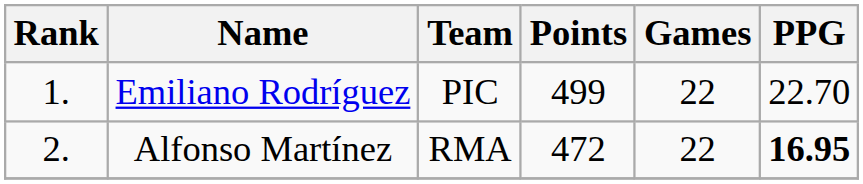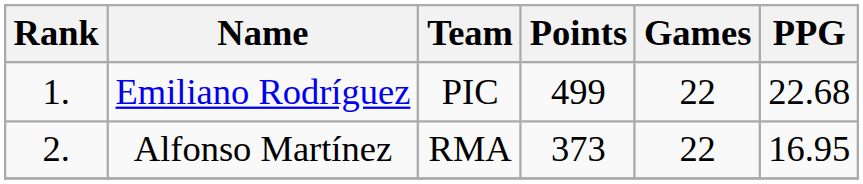 <table class="wikitable" style="text-align: center;">
 <tr>
 <th>Rank</th>
 <th>Name</th>
 <th>Team</th>
 <th>Points</th>
 <th>Games</th>
 <th>PPG</th>
 </tr>
 <tr>
 <td>1.</td>
 <td><a href='#'>Emiliano Rodríguez</a></td>
 <td>PIC</td>
 <td>499</td>
 <td>22</td>
-<td>22.70</td>
+<td>22.68</td>
 </tr>
 <tr>
 <td>2.</td>
 <td>Alfonso Martínez</td>
 <td>RMA</td>
-<td>472</td>
+<td>373</td>
 <td>22</td>
-<td><strong>16.95</strong></td>
+<td>16.95</td>
 </tr>
 <tr>
 </tr>
 </table>
